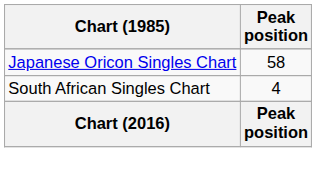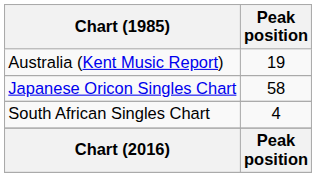 <table class="wikitable sortable">
 <tr>
 <th>Chart (1985)</th>
 <th>Peak<br>position</th>
+</tr>
+<tr>
+<td>Australia (<a href='#'>Kent Music Report</a>)</td>
+<td style="text-align:center;">19</td>
 </tr>
 <tr>
 </tr>
 <tr>
 </tr>
 <tr>
 </tr>
 <tr>
 <td><a href='#'>Japanese Oricon Singles Chart</a></td>
 <td align="center">58</td>
 </tr>
 <tr>
 </tr>
 <tr>
 <td>South African Singles Chart </td>
 <td align="center">4</td>
 </tr>
 <tr>
 </tr>
 <tr>
 </tr>
 <tr>
 </tr>
 <tr>
 </tr>
 <tr>
 <th>Chart (2016)</th>
 <th>Peak<br>position</th>
 </tr>
 <tr>
 </tr>
 <tr>
 </tr>
 </table>
